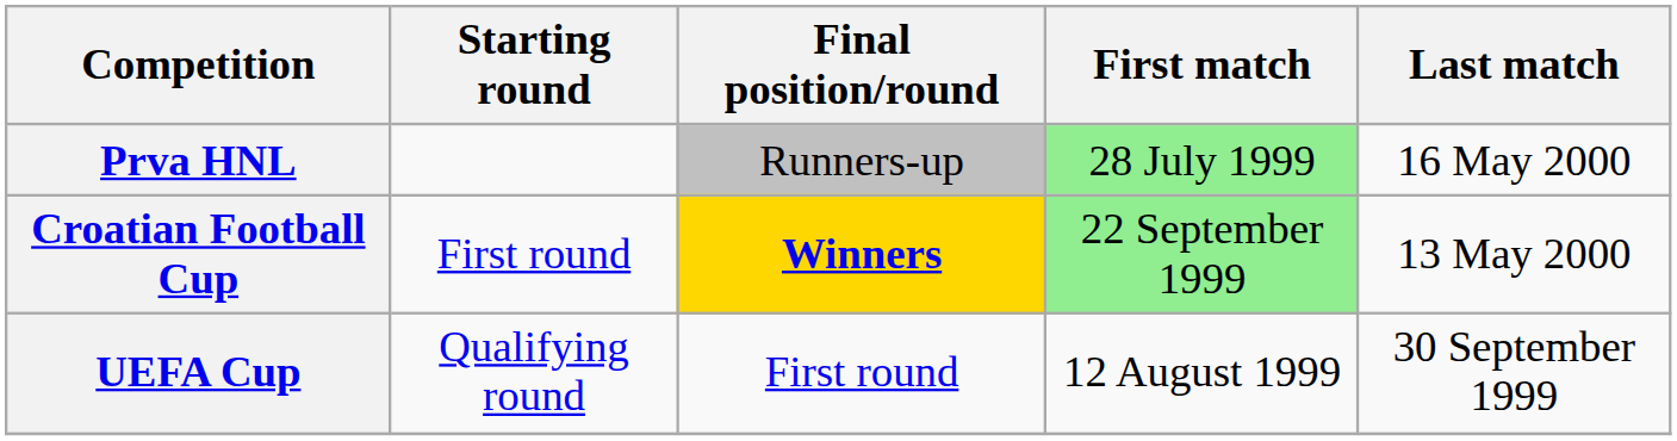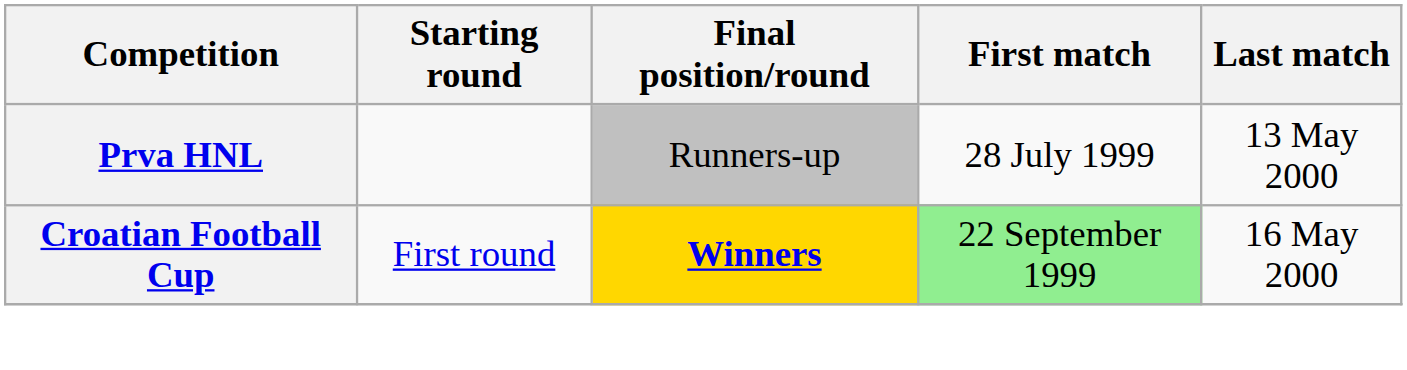 <table class="wikitable plainrowheaders" style="text-align:center;">
 <tr>
 <th scope=col>Competition</th>
 <th scope=col>Starting round</th>
 <th scope=col>Final position/round</th>
 <th scope=col>First match</th>
 <th scope=col>Last match</th>
 </tr>
 <tr>
 <th scope=row align=left><a href='#'>Prva HNL</a></th>
 <td></td>
 <td style="background: silver">Runners-up</td>
-<td style="background: lightgreen;">28 July 1999</td>
-<td>16 May 2000</td>
+<td>28 July 1999</td>
+<td>13 May 2000</td>
 </tr>
 <tr>
 <th scope=row align=left><a href='#'>Croatian Football Cup</a></th>
 <td><a href='#'>First round</a></td>
 <td style="background: gold"><strong><a href='#'>Winners</a></strong></td>
 <td style="background: lightgreen;">22 September 1999</td>
-<td>13 May 2000</td>
-</tr>
-<tr>
-<th scope=row align=left><a href='#'>UEFA Cup</a></th>
-<td><a href='#'>Qualifying round</a></td>
-<td><a href='#'>First round</a></td>
-<td>12 August 1999</td>
-<td>30 September 1999</td>
+<td>16 May 2000</td>
 </tr>
 <tr>
 </tr>
 </table>
